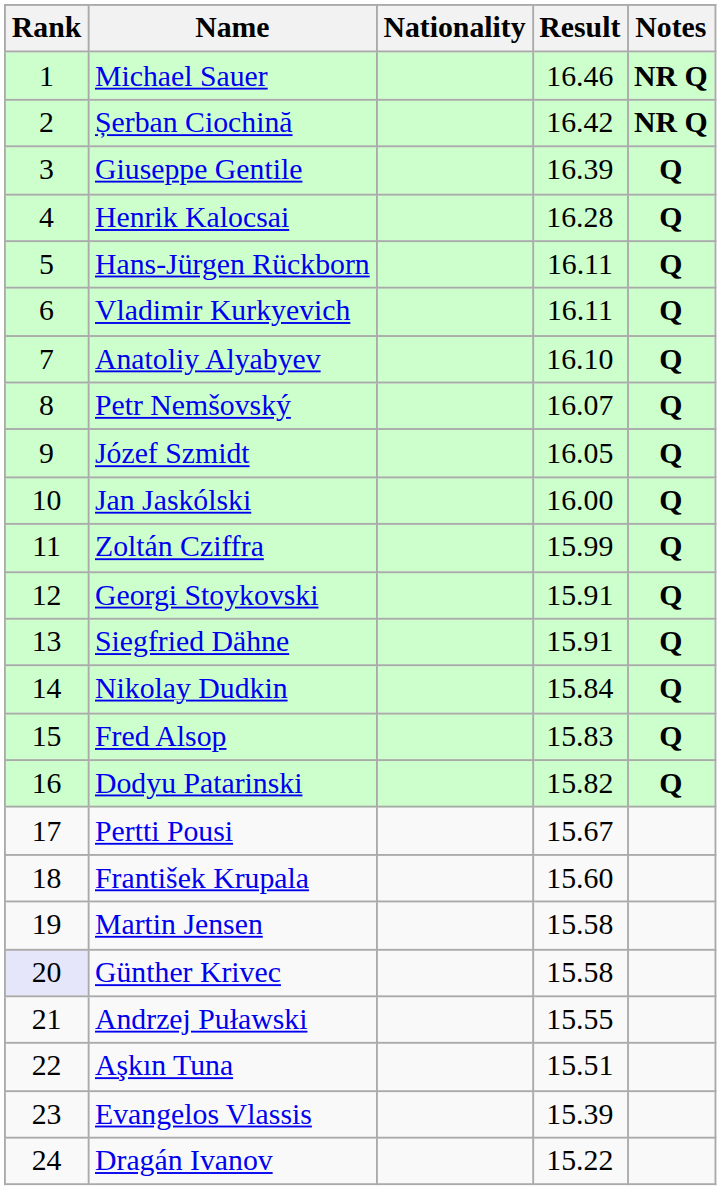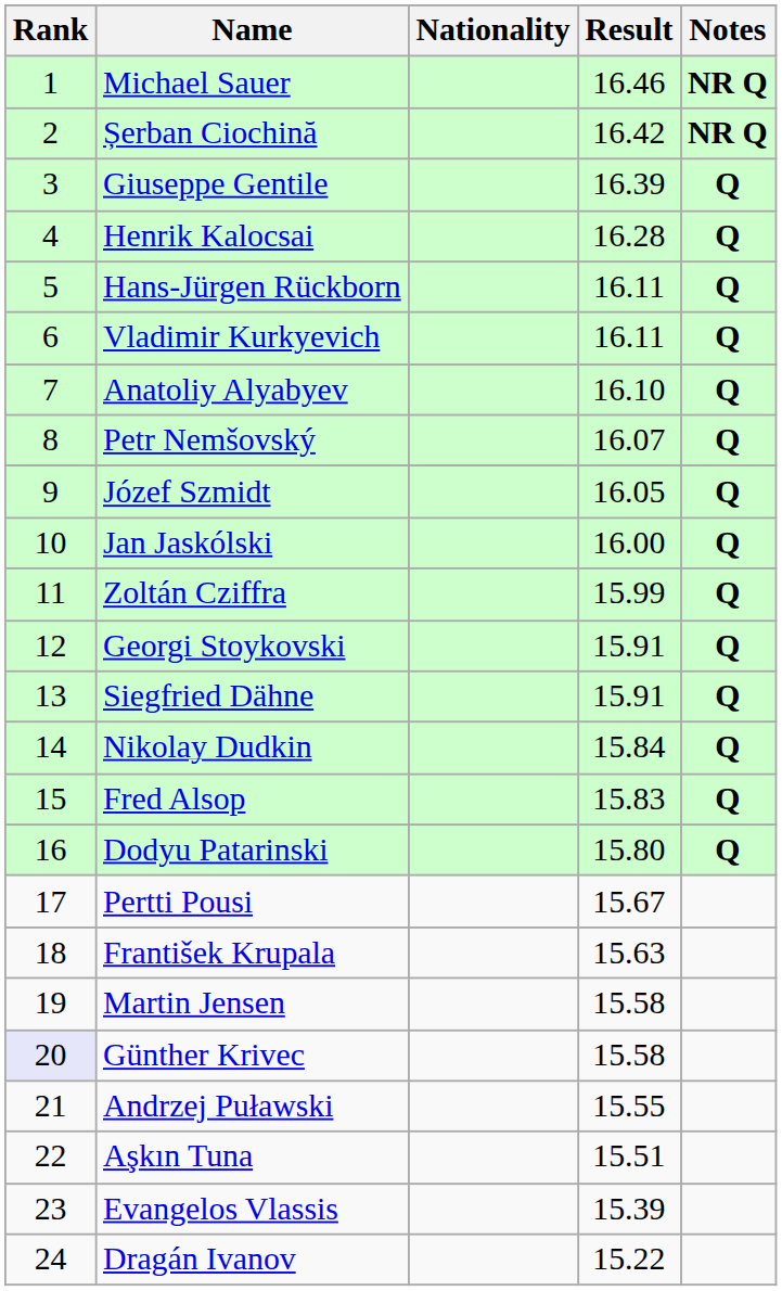 <table class="wikitable sortable" style="text-align:center">
 <tr>
 <th>Rank</th>
 <th>Name</th>
 <th>Nationality</th>
 <th>Result</th>
 <th>Notes</th>
 </tr>
 <tr bgcolor=ccffcc>
 <td>1</td>
 <td align=left><a href='#'>Michael Sauer</a></td>
 <td align=left></td>
 <td>16.46</td>
 <td><strong>NR Q</strong></td>
 </tr>
 <tr bgcolor=ccffcc>
 <td>2</td>
 <td align=left><a href='#'>Șerban Ciochină</a></td>
 <td align=left></td>
 <td>16.42</td>
 <td><strong>NR Q</strong></td>
 </tr>
 <tr bgcolor=ccffcc>
 <td>3</td>
 <td align=left><a href='#'>Giuseppe Gentile</a></td>
 <td align=left></td>
 <td>16.39</td>
 <td><strong>Q</strong></td>
 </tr>
 <tr bgcolor=ccffcc>
 <td>4</td>
 <td align=left><a href='#'>Henrik Kalocsai</a></td>
 <td align=left></td>
 <td>16.28</td>
 <td><strong>Q</strong></td>
 </tr>
 <tr bgcolor=ccffcc>
 <td>5</td>
 <td align=left><a href='#'>Hans-Jürgen Rückborn</a></td>
 <td align=left></td>
 <td>16.11</td>
 <td><strong>Q</strong></td>
 </tr>
 <tr bgcolor=ccffcc>
 <td>6</td>
 <td align=left><a href='#'>Vladimir Kurkyevich</a></td>
 <td align=left></td>
 <td>16.11</td>
 <td><strong>Q</strong></td>
 </tr>
 <tr bgcolor=ccffcc>
 <td>7</td>
 <td align=left><a href='#'>Anatoliy Alyabyev</a></td>
 <td align=left></td>
 <td>16.10</td>
 <td><strong>Q</strong></td>
 </tr>
 <tr bgcolor=ccffcc>
 <td>8</td>
 <td align=left><a href='#'>Petr Nemšovský</a></td>
 <td align=left></td>
 <td>16.07</td>
 <td><strong>Q</strong></td>
 </tr>
 <tr bgcolor=ccffcc>
 <td>9</td>
 <td align=left><a href='#'>Józef Szmidt</a></td>
 <td align=left></td>
 <td>16.05</td>
 <td><strong>Q</strong></td>
 </tr>
 <tr bgcolor=ccffcc>
 <td>10</td>
 <td align=left><a href='#'>Jan Jaskólski</a></td>
 <td align=left></td>
 <td>16.00</td>
 <td><strong>Q</strong></td>
 </tr>
 <tr bgcolor=ccffcc>
 <td>11</td>
 <td align=left><a href='#'>Zoltán Cziffra</a></td>
 <td align=left></td>
 <td>15.99</td>
 <td><strong>Q</strong></td>
 </tr>
 <tr bgcolor=ccffcc>
 <td>12</td>
 <td align=left><a href='#'>Georgi Stoykovski</a></td>
 <td align=left></td>
 <td>15.91</td>
 <td><strong>Q</strong></td>
 </tr>
 <tr bgcolor=ccffcc>
 <td>13</td>
 <td align=left><a href='#'>Siegfried Dähne</a></td>
 <td align=left></td>
 <td>15.91</td>
 <td><strong>Q</strong></td>
 </tr>
 <tr bgcolor=ccffcc>
 <td>14</td>
 <td align=left><a href='#'>Nikolay Dudkin</a></td>
 <td align=left></td>
 <td>15.84</td>
 <td><strong>Q</strong></td>
 </tr>
 <tr bgcolor=ccffcc>
 <td>15</td>
 <td align=left><a href='#'>Fred Alsop</a></td>
 <td align=left></td>
 <td>15.83</td>
 <td><strong>Q</strong></td>
 </tr>
 <tr bgcolor=ccffcc>
 <td>16</td>
 <td align=left><a href='#'>Dodyu Patarinski</a></td>
 <td align=left></td>
-<td>15.82</td>
+<td>15.80</td>
 <td><strong>Q</strong></td>
 </tr>
 <tr>
 <td>17</td>
 <td align=left><a href='#'>Pertti Pousi</a></td>
 <td align=left></td>
 <td>15.67</td>
 <td></td>
 </tr>
 <tr>
 <td>18</td>
 <td align=left><a href='#'>František Krupala</a></td>
 <td align=left></td>
-<td>15.60</td>
+<td>15.63</td>
 <td></td>
 </tr>
 <tr>
 <td>19</td>
 <td align=left><a href='#'>Martin Jensen</a></td>
 <td align=left></td>
 <td>15.58</td>
 <td></td>
 </tr>
 <tr>
 <td style="background: lavender;">20</td>
 <td align=left><a href='#'>Günther Krivec</a></td>
 <td align=left></td>
 <td>15.58</td>
 <td></td>
 </tr>
 <tr>
 <td>21</td>
 <td align=left><a href='#'>Andrzej Puławski</a></td>
 <td align=left></td>
 <td>15.55</td>
 <td></td>
 </tr>
 <tr>
 <td>22</td>
 <td align=left><a href='#'>Aşkın Tuna</a></td>
 <td align=left></td>
 <td>15.51</td>
 <td></td>
 </tr>
 <tr>
 <td>23</td>
 <td align=left><a href='#'>Evangelos Vlassis</a></td>
 <td align=left></td>
 <td>15.39</td>
 <td></td>
 </tr>
 <tr>
 <td>24</td>
 <td align=left><a href='#'>Dragán Ivanov</a></td>
 <td align=left></td>
 <td>15.22</td>
 <td></td>
 </tr>
 </table>
